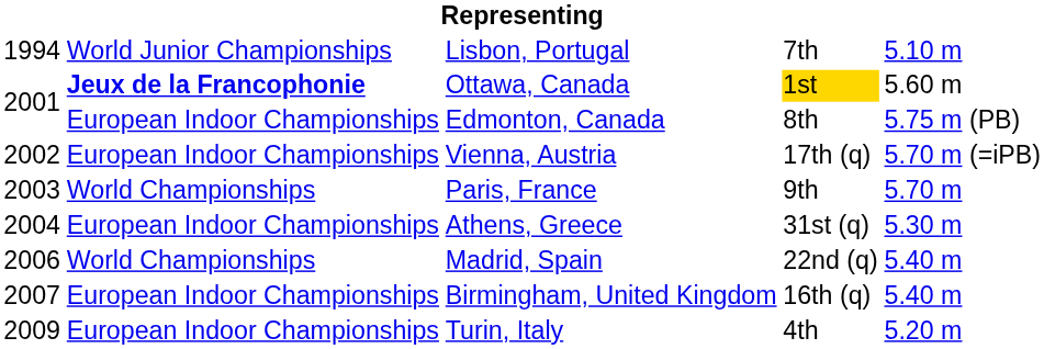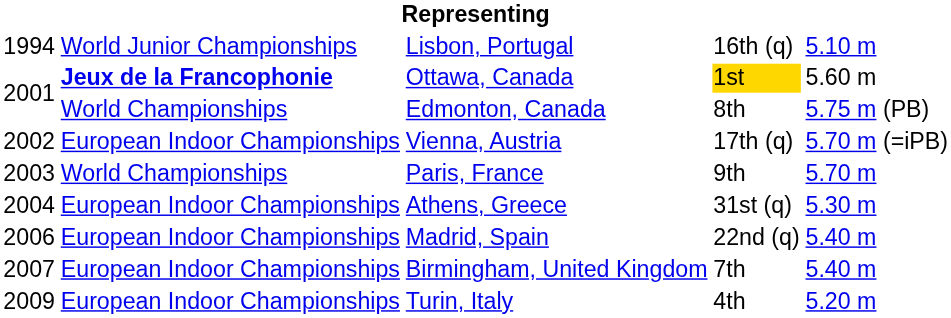 <table>
 <tr>
 <th colspan="5">Representing </th>
 </tr>
 <tr>
 <td>1994</td>
 <td><a href='#'>World Junior Championships</a></td>
 <td><a href='#'>Lisbon, Portugal</a></td>
-<td>7th</td>
+<td>16th (q)</td>
 <td><a href='#'>5.10 m</a></td>
 </tr>
 <tr>
 <td rowspan=2>2001</td>
 <td><strong><a href='#'>Jeux de la Francophonie</a></strong></td>
 <td><a href='#'>Ottawa, Canada</a></td>
 <td bgcolor=gold>1st</td>
 <td>5.60 m</td>
 </tr>
 <tr>
-<td><a href='#'>European Indoor Championships</a></td>
+<td><a href='#'>World Championships</a></td>
 <td><a href='#'>Edmonton, Canada</a></td>
 <td>8th</td>
 <td><a href='#'>5.75 m</a> (PB)</td>
 </tr>
 <tr>
 <td>2002</td>
 <td><a href='#'>European Indoor Championships</a></td>
 <td><a href='#'>Vienna, Austria</a></td>
 <td>17th (q)</td>
 <td><a href='#'>5.70 m</a> (=iPB)</td>
 </tr>
 <tr>
 <td>2003</td>
 <td><a href='#'>World Championships</a></td>
 <td><a href='#'>Paris, France</a></td>
 <td>9th</td>
 <td><a href='#'>5.70 m</a></td>
 </tr>
 <tr>
 <td>2004</td>
 <td><a href='#'>European Indoor Championships</a></td>
 <td><a href='#'>Athens, Greece</a></td>
 <td>31st (q)</td>
 <td><a href='#'>5.30 m</a></td>
 </tr>
 <tr>
 <td>2006</td>
-<td><a href='#'>World Championships</a></td>
+<td><a href='#'>European Indoor Championships</a></td>
 <td><a href='#'>Madrid, Spain</a></td>
 <td>22nd (q)</td>
 <td><a href='#'>5.40 m</a></td>
 </tr>
 <tr>
 <td>2007</td>
 <td><a href='#'>European Indoor Championships</a></td>
 <td><a href='#'>Birmingham, United Kingdom</a></td>
-<td>16th (q)</td>
+<td>7th</td>
 <td><a href='#'>5.40 m</a></td>
 </tr>
 <tr>
 <td>2009</td>
 <td><a href='#'>European Indoor Championships</a></td>
 <td><a href='#'>Turin, Italy</a></td>
 <td>4th</td>
 <td><a href='#'>5.20 m</a></td>
 </tr>
 </table>
